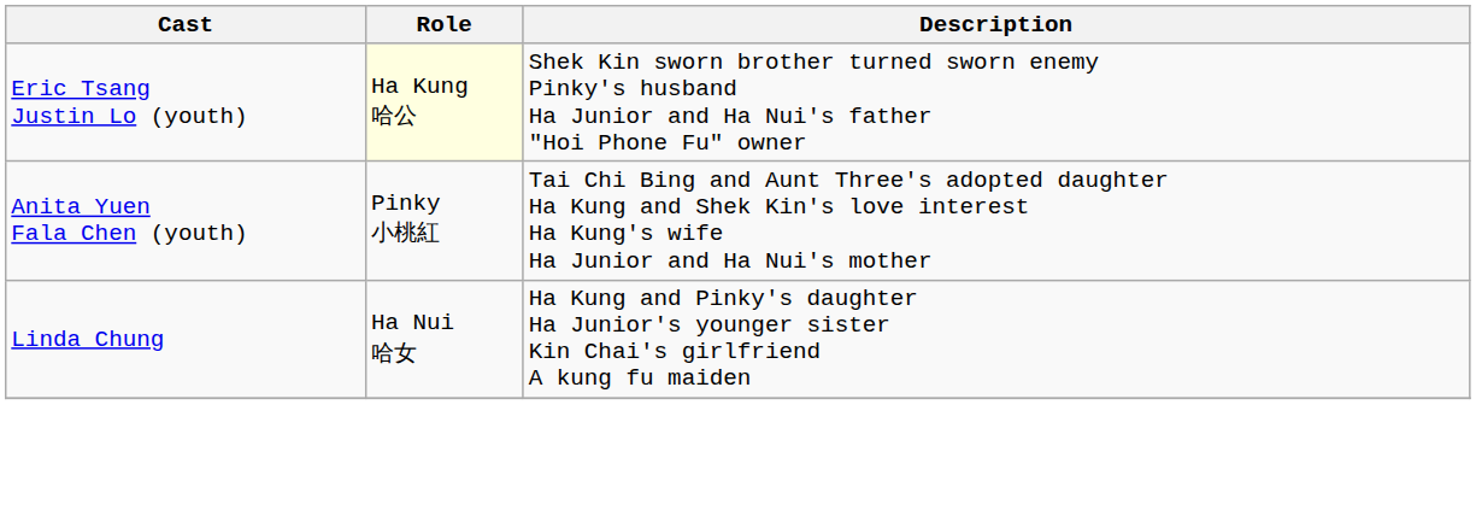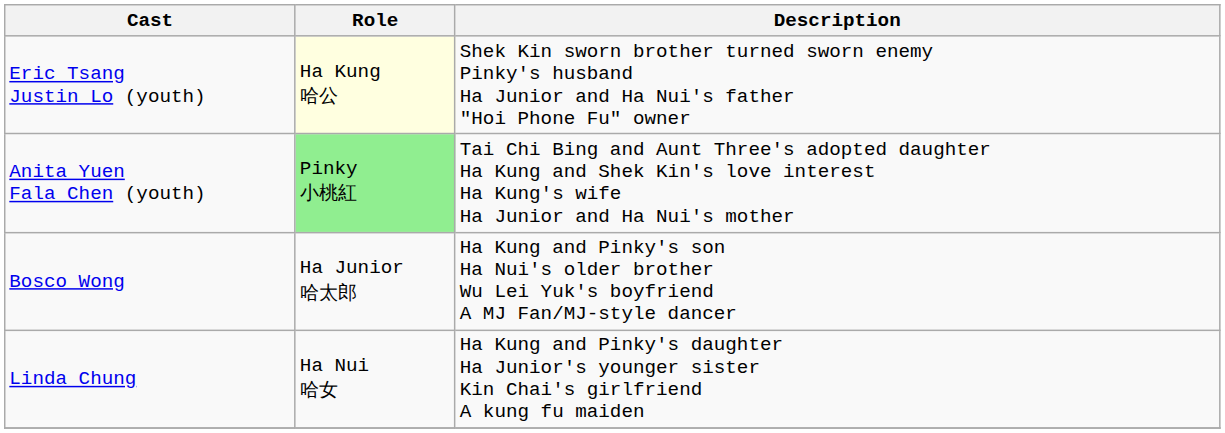 <table class="wikitable" width="65%">
 <tr>
 <th>Cast</th>
 <th>Role</th>
 <th>Description</th>
 </tr>
 <tr>
 <td><a href='#'>Eric Tsang</a><br><a href='#'>Justin Lo</a> (youth)</td>
 <td style="background: lightyellow;">Ha Kung<br>哈公</td>
 <td>Shek Kin sworn brother turned sworn enemy<br>Pinky's husband<br>Ha Junior and Ha Nui's father<br>"Hoi Phone Fu" owner</td>
 </tr>
 <tr>
 <td><a href='#'>Anita Yuen</a><br> <a href='#'>Fala Chen</a> (youth)</td>
-<td>Pinky<br>小桃紅</td>
+<td style="background: lightgreen;">Pinky<br>小桃紅</td>
 <td>Tai Chi Bing and Aunt Three's adopted daughter<br>Ha Kung and Shek Kin's love interest<br>Ha Kung's wife<br>Ha Junior and Ha Nui's mother</td>
+</tr>
+<tr>
+<td><a href='#'>Bosco Wong</a></td>
+<td>Ha Junior<br>哈太郎</td>
+<td>Ha Kung and Pinky's son<br>Ha Nui's older brother<br>Wu Lei Yuk's boyfriend<br>A MJ Fan/MJ-style dancer</td>
 </tr>
 <tr>
 <td><a href='#'>Linda Chung</a></td>
 <td>Ha Nui<br>哈女</td>
 <td>Ha Kung and Pinky's daughter<br>Ha Junior's younger sister<br>Kin Chai's girlfriend<br>A kung fu maiden</td>
 </tr>
 <tr>
 </tr>
 </table>
